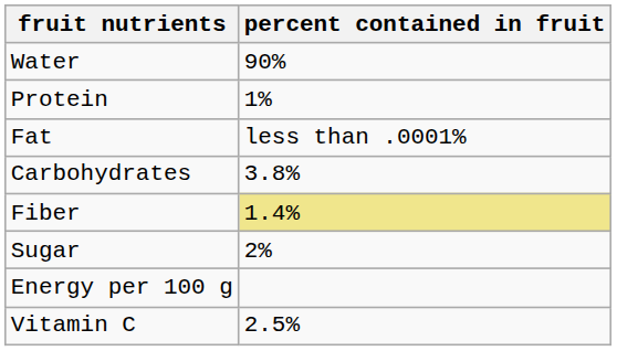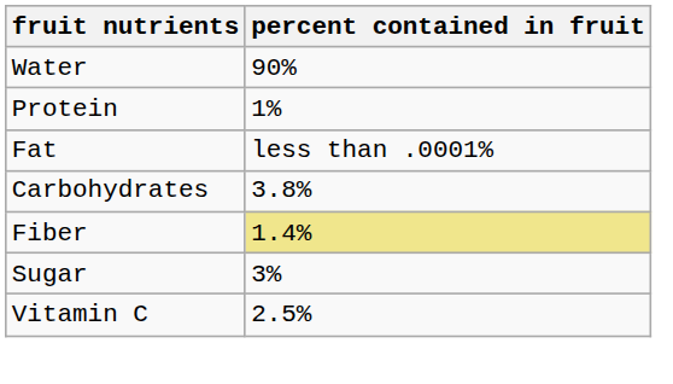 <table class="wikitable">
 <tr>
 <th>fruit nutrients</th>
 <th>percent contained in fruit</th>
 </tr>
 <tr>
 <td>Water</td>
 <td>90%</td>
 </tr>
 <tr>
 <td>Protein</td>
 <td>1%</td>
 </tr>
 <tr>
 <td>Fat</td>
 <td>less than .0001%</td>
 </tr>
 <tr>
 <td>Carbohydrates</td>
 <td>3.8%</td>
 </tr>
 <tr>
 <td>Fiber</td>
 <td style="background: khaki;">1.4%</td>
 </tr>
 <tr>
 <td>Sugar</td>
-<td>2%</td>
-</tr>
-<tr>
-<td>Energy per 100 g</td>
-<td></td>
+<td>3%</td>
 </tr>
 <tr>
 <td>Vitamin C</td>
 <td>2.5%</td>
 </tr>
 </table>
